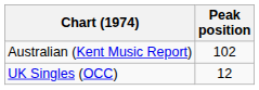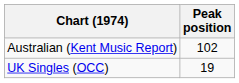 <table class="wikitable sortable">
 <tr>
 <th>Chart (1974)</th>
 <th>Peak<br>position</th>
 </tr>
 <tr>
 <td>Australian (<a href='#'>Kent Music Report</a>)</td>
 <td align="center">102</td>
 </tr>
 <tr>
 <td><a href='#'>UK Singles</a> (<a href='#'>OCC</a>)</td>
-<td align="center">12</td>
+<td align="center">19</td>
 </tr>
 </table>
